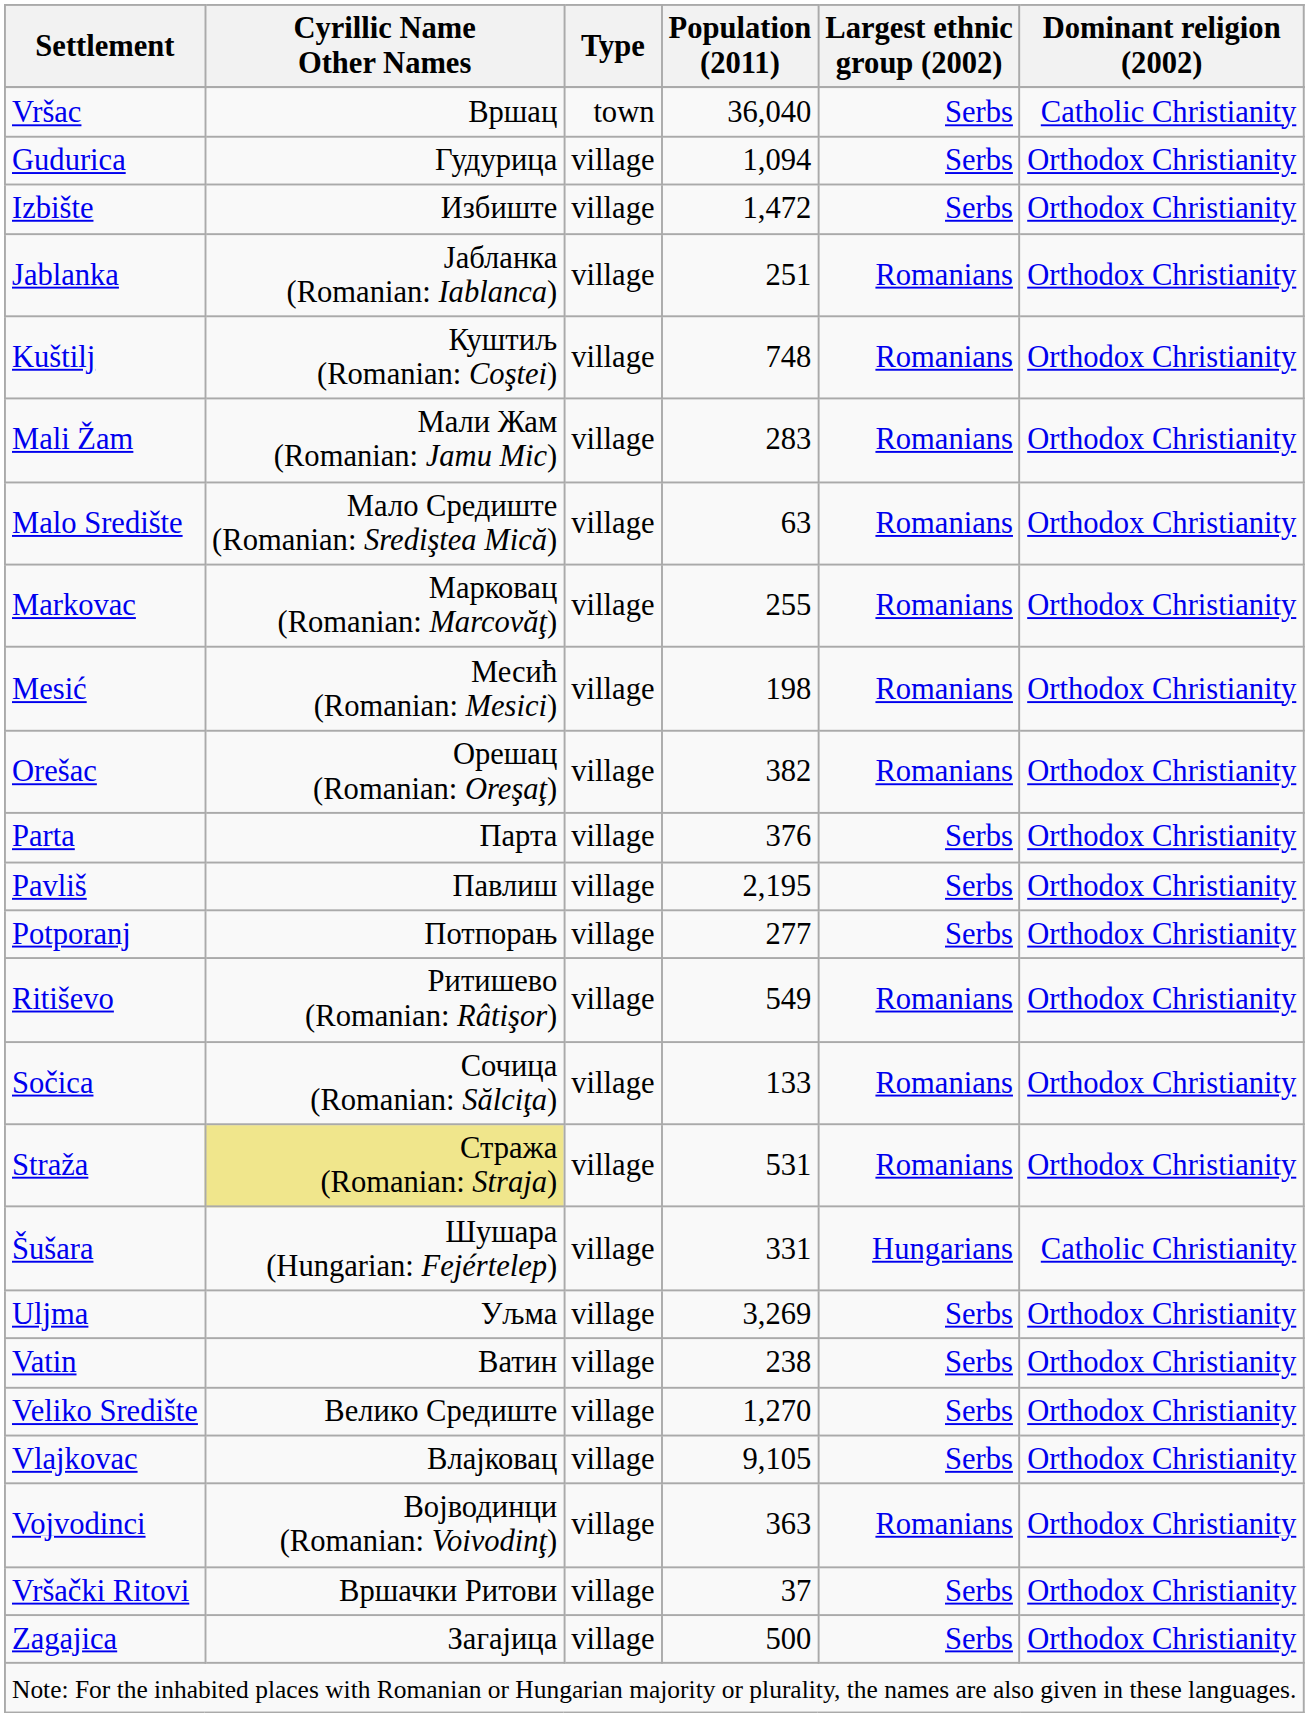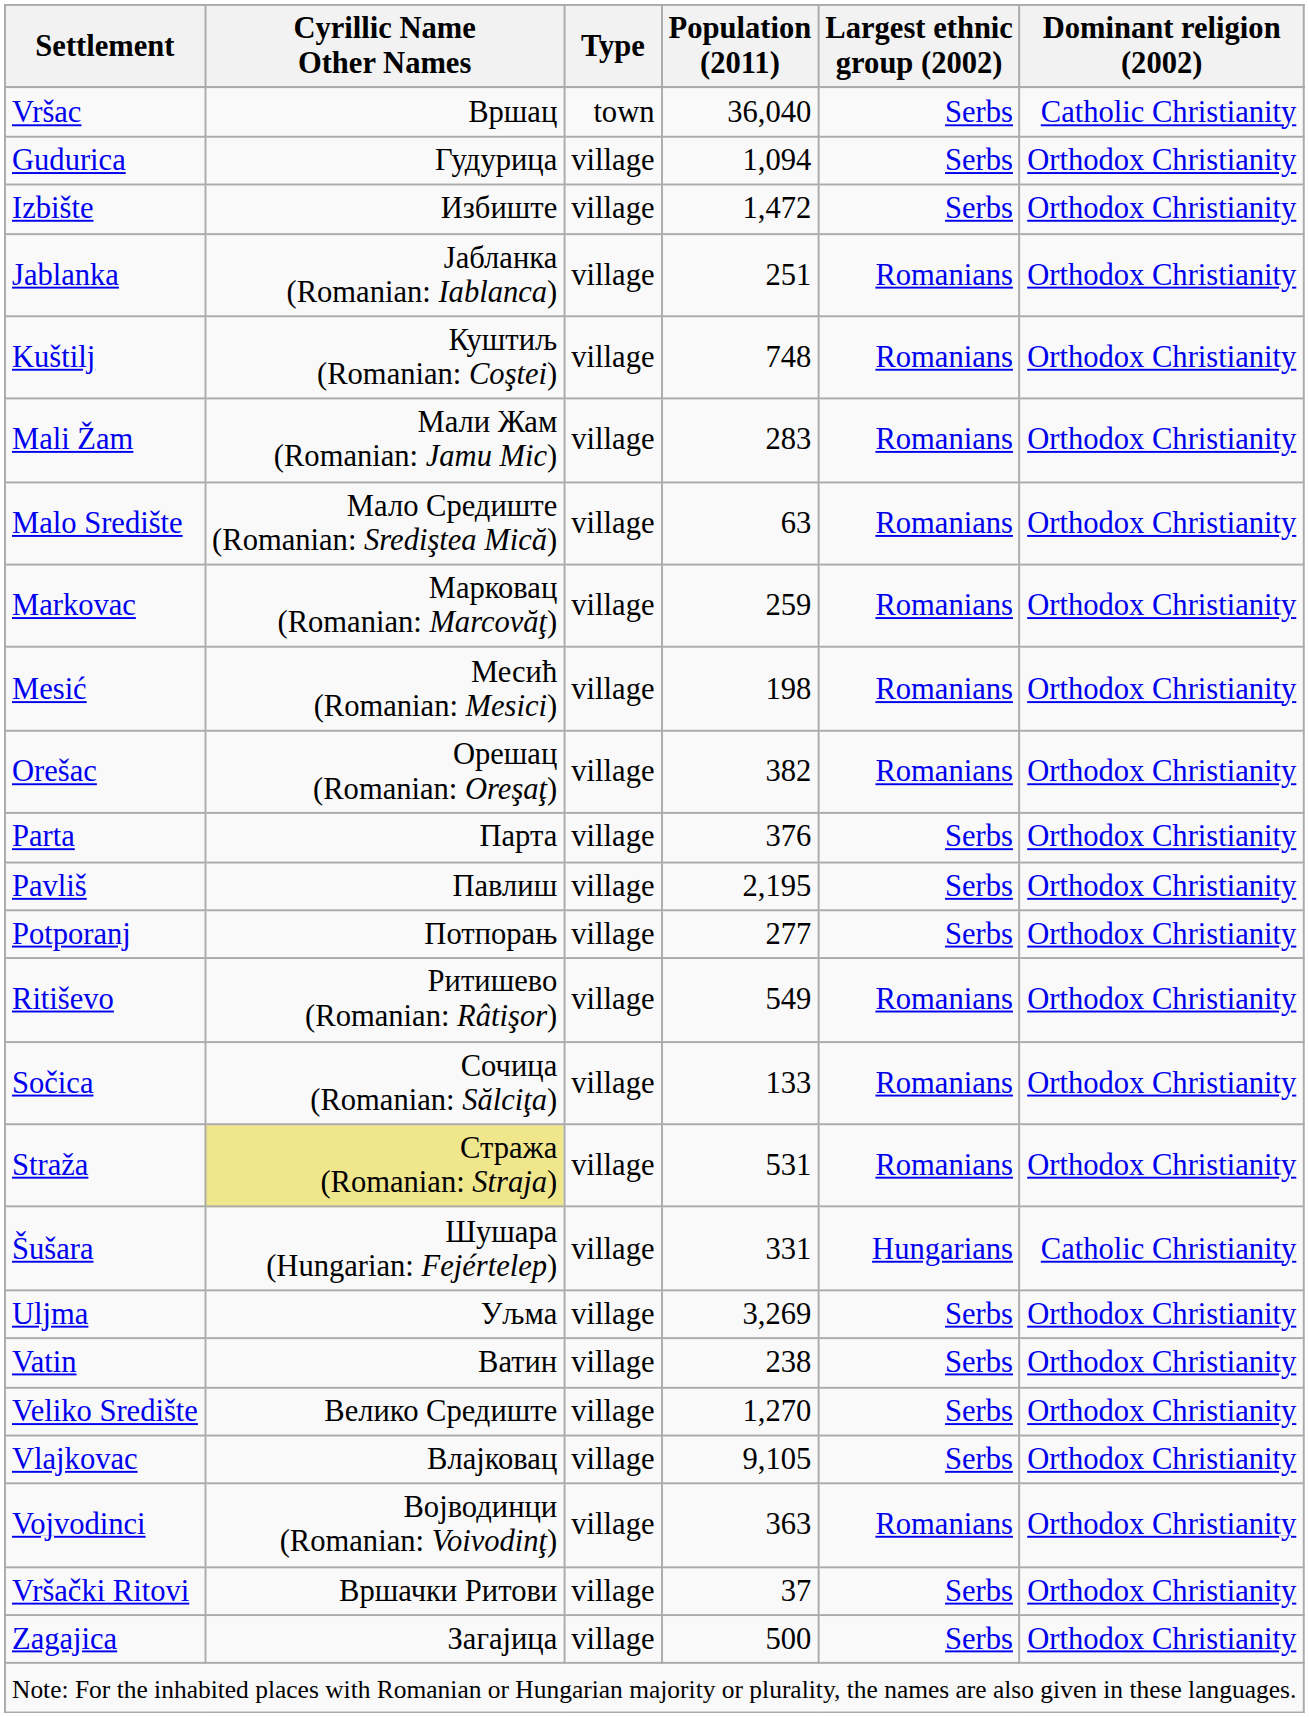 <table class="wikitable" style="text-align: right;">
 <tr bgcolor="#e0e0e0">
 <th rowspan="1">Settlement</th>
 <th colspan="1">Cyrillic Name<br>Other Names</th>
 <th colspan="1">Type</th>
 <th colspan="1">Population<br>(2011)</th>
 <th colspan="1">Largest ethnic<br>group (2002)</th>
 <th colspan="1">Dominant religion<br>(2002)</th>
 </tr>
 <tr bgcolor="#e0e0e0">
 </tr>
 <tr>
 <td align="left"><a href='#'>Vršac</a></td>
 <td>Вршац</td>
 <td>town</td>
 <td>36,040</td>
 <td><a href='#'>Serbs</a></td>
 <td><a href='#'>Catholic Christianity</a></td>
 </tr>
 <tr>
 <td align="left"><a href='#'>Gudurica</a></td>
 <td>Гудурица</td>
 <td>village</td>
 <td>1,094</td>
 <td><a href='#'>Serbs</a></td>
 <td><a href='#'>Orthodox Christianity</a></td>
 </tr>
 <tr>
 <td align="left"><a href='#'>Izbište</a></td>
 <td>Избиште</td>
 <td>village</td>
 <td>1,472</td>
 <td><a href='#'>Serbs</a></td>
 <td><a href='#'>Orthodox Christianity</a></td>
 </tr>
 <tr>
 <td align="left"><a href='#'>Jablanka</a></td>
 <td>Јабланка<br>(Romanian: <em>Iablanca</em>)</td>
 <td>village</td>
 <td>251</td>
 <td><a href='#'>Romanians</a></td>
 <td><a href='#'>Orthodox Christianity</a></td>
 </tr>
 <tr>
 <td align="left"><a href='#'>Kuštilj</a></td>
 <td>Куштиљ<br>(Romanian: <em>Coştei</em>)</td>
 <td>village</td>
 <td>748</td>
 <td><a href='#'>Romanians</a></td>
 <td><a href='#'>Orthodox Christianity</a></td>
 </tr>
 <tr>
 <td align="left"><a href='#'>Mali Žam</a></td>
 <td>Мали Жам<br>(Romanian: <em>Jamu Mic</em>)</td>
 <td>village</td>
 <td>283</td>
 <td><a href='#'>Romanians</a></td>
 <td><a href='#'>Orthodox Christianity</a></td>
 </tr>
 <tr>
 <td align="left"><a href='#'>Malo Središte</a></td>
 <td>Мало Средиште<br>(Romanian: <em>Srediştea Mică</em>)</td>
 <td>village</td>
 <td>63</td>
 <td><a href='#'>Romanians</a></td>
 <td><a href='#'>Orthodox Christianity</a></td>
 </tr>
 <tr>
 <td align="left"><a href='#'>Markovac</a></td>
 <td>Марковац<br>(Romanian: <em>Marcovăţ</em>)</td>
 <td>village</td>
-<td>255</td>
+<td>259</td>
 <td><a href='#'>Romanians</a></td>
 <td><a href='#'>Orthodox Christianity</a></td>
 </tr>
 <tr>
 <td align="left"><a href='#'>Mesić</a></td>
 <td>Месић<br>(Romanian: <em>Mesici</em>)</td>
 <td>village</td>
 <td>198</td>
 <td><a href='#'>Romanians</a></td>
 <td><a href='#'>Orthodox Christianity</a></td>
 </tr>
 <tr>
 <td align="left"><a href='#'>Orešac</a></td>
 <td>Орешац<br>(Romanian: <em>Oreşaţ</em>)</td>
 <td>village</td>
 <td>382</td>
 <td><a href='#'>Romanians</a></td>
 <td><a href='#'>Orthodox Christianity</a></td>
 </tr>
 <tr>
 <td align="left"><a href='#'>Parta</a></td>
 <td>Парта</td>
 <td>village</td>
 <td>376</td>
 <td><a href='#'>Serbs</a></td>
 <td><a href='#'>Orthodox Christianity</a></td>
 </tr>
 <tr>
 <td align="left"><a href='#'>Pavliš</a></td>
 <td>Павлиш</td>
 <td>village</td>
 <td>2,195</td>
 <td><a href='#'>Serbs</a></td>
 <td><a href='#'>Orthodox Christianity</a></td>
 </tr>
 <tr>
 <td align="left"><a href='#'>Potporanj</a></td>
 <td>Потпорањ</td>
 <td>village</td>
 <td>277</td>
 <td><a href='#'>Serbs</a></td>
 <td><a href='#'>Orthodox Christianity</a></td>
 </tr>
 <tr>
 <td align="left"><a href='#'>Ritiševo</a></td>
 <td>Ритишево<br>(Romanian: <em>Râtişor</em>)</td>
 <td>village</td>
 <td>549</td>
 <td><a href='#'>Romanians</a></td>
 <td><a href='#'>Orthodox Christianity</a></td>
 </tr>
 <tr>
 <td align="left"><a href='#'>Sočica</a></td>
 <td>Сочица<br>(Romanian: <em>Sălciţa</em>)</td>
 <td>village</td>
 <td>133</td>
 <td><a href='#'>Romanians</a></td>
 <td><a href='#'>Orthodox Christianity</a></td>
 </tr>
 <tr>
 <td align="left"><a href='#'>Straža</a></td>
 <td style="background: khaki;">Стража<br>(Romanian: <em>Straja</em>)</td>
 <td>village</td>
 <td>531</td>
 <td><a href='#'>Romanians</a></td>
 <td><a href='#'>Orthodox Christianity</a></td>
 </tr>
 <tr>
 <td align="left"><a href='#'>Šušara</a></td>
 <td>Шушара<br>(Hungarian: <em>Fejértelep</em>)</td>
 <td>village</td>
 <td>331</td>
 <td><a href='#'>Hungarians</a></td>
 <td><a href='#'>Catholic Christianity</a></td>
 </tr>
 <tr>
 <td align="left"><a href='#'>Uljma</a></td>
 <td>Уљма</td>
 <td>village</td>
 <td>3,269</td>
 <td><a href='#'>Serbs</a></td>
 <td><a href='#'>Orthodox Christianity</a></td>
 </tr>
 <tr>
 <td align="left"><a href='#'>Vatin</a></td>
 <td>Ватин</td>
 <td>village</td>
 <td>238</td>
 <td><a href='#'>Serbs</a></td>
 <td><a href='#'>Orthodox Christianity</a></td>
 </tr>
 <tr>
 <td align="left"><a href='#'>Veliko Središte</a></td>
 <td>Велико Средиште</td>
 <td>village</td>
 <td>1,270</td>
 <td><a href='#'>Serbs</a></td>
 <td><a href='#'>Orthodox Christianity</a></td>
 </tr>
 <tr>
 <td align="left"><a href='#'>Vlajkovac</a></td>
 <td>Влајковац</td>
 <td>village</td>
 <td>9,105</td>
 <td><a href='#'>Serbs</a></td>
 <td><a href='#'>Orthodox Christianity</a></td>
 </tr>
 <tr>
 <td align="left"><a href='#'>Vojvodinci</a></td>
 <td>Војводинци<br>(Romanian: <em>Voivodinţ</em>)</td>
 <td>village</td>
 <td>363</td>
 <td><a href='#'>Romanians</a></td>
 <td><a href='#'>Orthodox Christianity</a></td>
 </tr>
 <tr>
 <td align="left"><a href='#'>Vršački Ritovi</a></td>
 <td>Вршачки Ритови</td>
 <td>village</td>
 <td>37</td>
 <td><a href='#'>Serbs</a></td>
 <td><a href='#'>Orthodox Christianity</a></td>
 </tr>
 <tr>
 <td align="left"><a href='#'>Zagajica</a></td>
 <td>Загајица</td>
 <td>village</td>
 <td>500</td>
 <td><a href='#'>Serbs</a></td>
 <td><a href='#'>Orthodox Christianity</a></td>
 </tr>
 <tr>
 <td colspan="19"><small>Note: For the inhabited places with Romanian or Hungarian majority or plurality, the names are also given in these languages.</small></td>
 </tr>
 </table>
